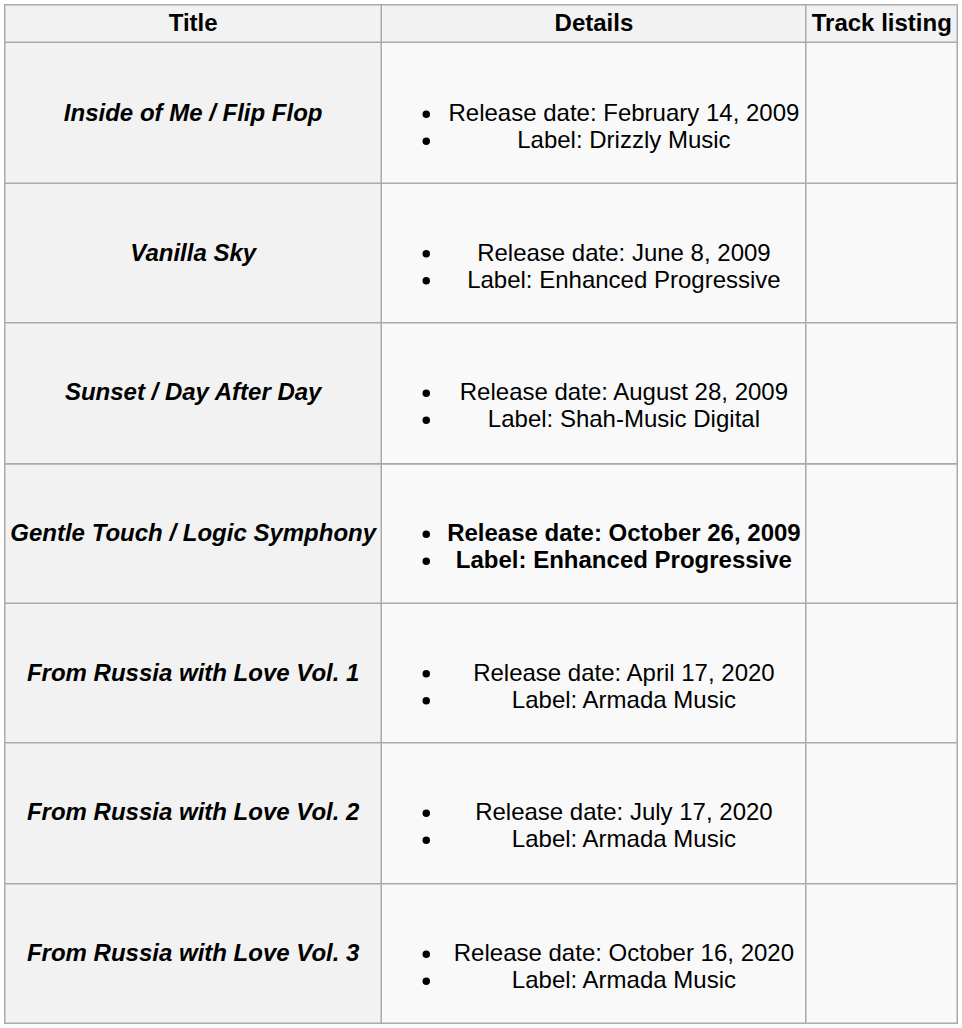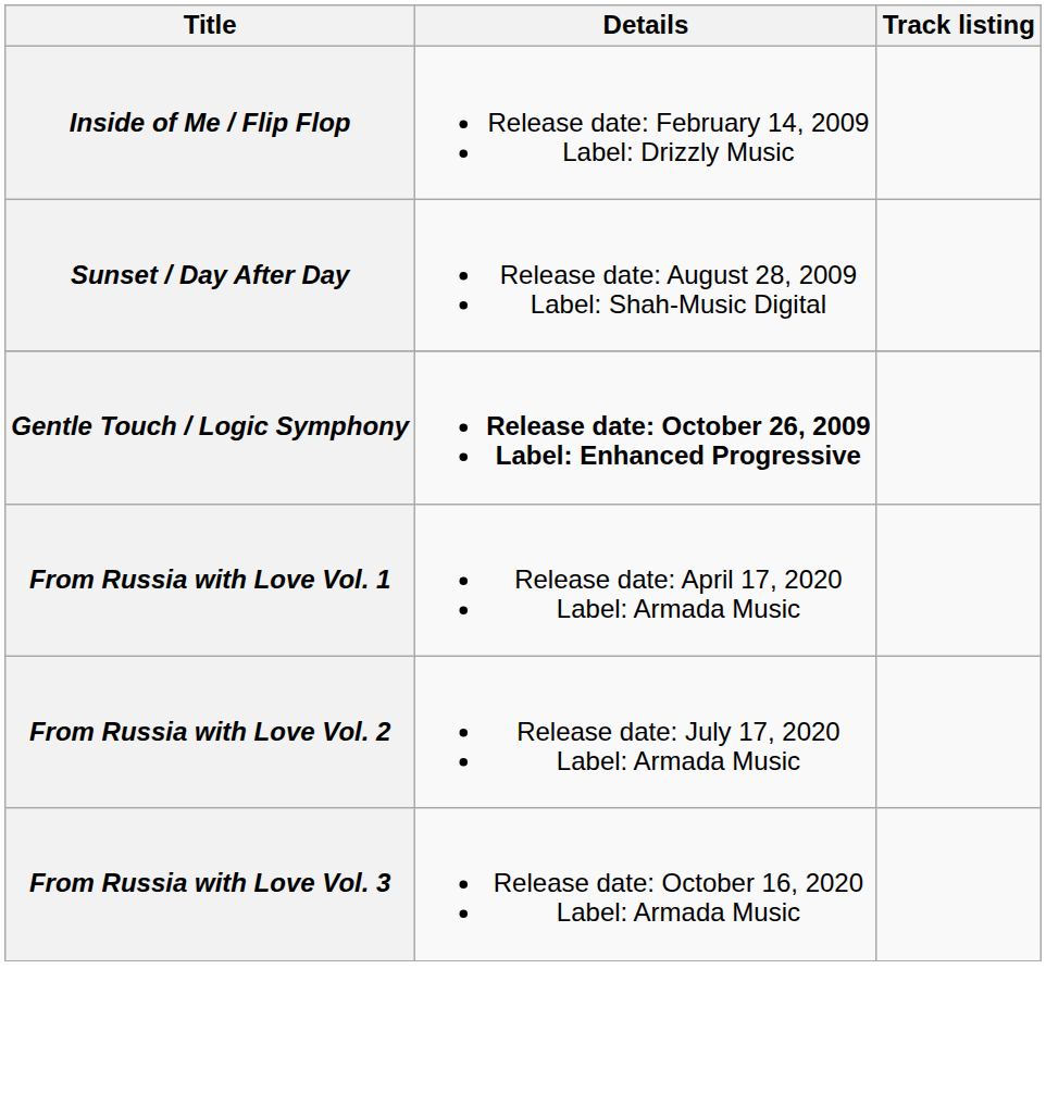 <table class="wikitable plainrowheaders" style="text-align:center;">
 <tr>
 <th scope="col">Title</th>
 <th scope="col">Details</th>
 <th scope="col">Track listing</th>
 </tr>
 <tr>
 <th scope="row"><em>Inside of Me / Flip Flop</em><br> </th>
 <td><br><ul><li>Release date: February 14, 2009</li><li>Label: Drizzly Music</li></ul></td>
-<td><br></td>
-</tr>
-<tr>
-<th scope="row"><em>Vanilla Sky</em></th>
-<td><br><ul><li>Release date: June 8, 2009</li><li>Label: Enhanced Progressive</li></ul></td>
 <td><br></td>
 </tr>
 <tr>
 <th scope="row"><em>Sunset / Day After Day</em></th>
 <td><br><ul><li>Release date: August 28, 2009</li><li>Label: Shah-Music Digital</li></ul></td>
 <td><br></td>
 </tr>
 <tr>
 </tr>
 <tr>
 <th scope="row"><em>Gentle Touch / Logic Symphony</em></th>
 <td><strong><br><ul><li>Release date: October 26, 2009</li><li>Label: Enhanced Progressive</li></ul></strong></td>
 <td><br></td>
 </tr>
 <tr>
 <th scope="row"><em>From Russia with Love Vol. 1</em></th>
 <td><br><ul><li>Release date: April 17, 2020</li><li>Label: Armada Music</li></ul></td>
 <td><br></td>
 </tr>
 <tr>
 <th scope="row"><em>From Russia with Love Vol. 2</em></th>
 <td><br><ul><li>Release date: July 17, 2020</li><li>Label: Armada Music</li></ul></td>
 <td><br></td>
 </tr>
 <tr>
 <th scope="row"><em>From Russia with Love Vol. 3</em></th>
 <td><br><ul><li>Release date: October 16, 2020</li><li>Label: Armada Music</li></ul></td>
 <td><br></td>
 </tr>
 </table>
